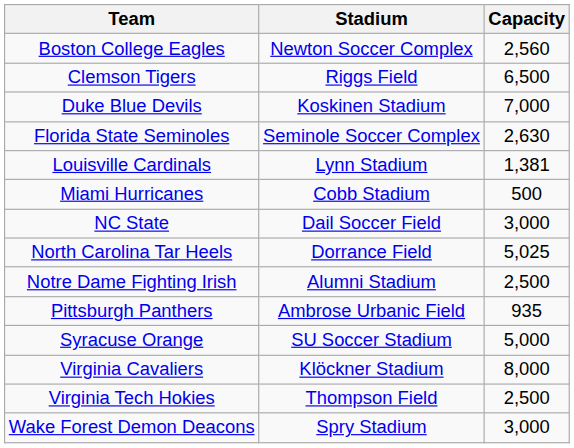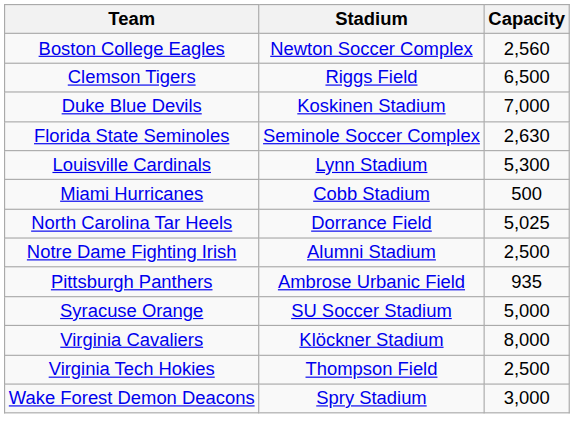 <table class="wikitable sortable" style="text-align:center">
 <tr>
 <th>Team</th>
 <th>Stadium</th>
 <th>Capacity</th>
 </tr>
 <tr>
 <td><a href='#'>Boston College Eagles</a></td>
 <td><a href='#'>Newton Soccer Complex</a></td>
 <td>2,560</td>
 </tr>
 <tr>
 <td><a href='#'>Clemson Tigers</a></td>
 <td><a href='#'>Riggs Field</a></td>
 <td>6,500</td>
 </tr>
 <tr>
 <td><a href='#'>Duke Blue Devils</a></td>
 <td><a href='#'>Koskinen Stadium</a></td>
 <td>7,000</td>
 </tr>
 <tr>
 <td><a href='#'>Florida State Seminoles</a></td>
 <td><a href='#'>Seminole Soccer Complex</a></td>
 <td>2,630</td>
 </tr>
 <tr>
 <td><a href='#'>Louisville Cardinals</a></td>
 <td><a href='#'>Lynn Stadium</a></td>
-<td>1,381</td>
+<td>5,300</td>
 </tr>
 <tr>
 <td><a href='#'>Miami Hurricanes</a></td>
 <td><a href='#'>Cobb Stadium</a></td>
 <td>500</td>
-</tr>
-<tr>
-<td><a href='#'>NC State</a></td>
-<td><a href='#'>Dail Soccer Field</a></td>
-<td>3,000</td>
 </tr>
 <tr>
 <td><a href='#'>North Carolina Tar Heels</a></td>
 <td><a href='#'>Dorrance Field</a></td>
 <td>5,025</td>
 </tr>
 <tr>
 <td><a href='#'>Notre Dame Fighting Irish</a></td>
 <td><a href='#'>Alumni Stadium</a></td>
 <td>2,500</td>
 </tr>
 <tr>
 <td><a href='#'>Pittsburgh Panthers</a></td>
 <td><a href='#'>Ambrose Urbanic Field</a></td>
 <td>935</td>
 </tr>
 <tr>
 <td><a href='#'>Syracuse Orange</a></td>
 <td><a href='#'>SU Soccer Stadium</a></td>
 <td>5,000</td>
 </tr>
 <tr>
 <td><a href='#'>Virginia Cavaliers</a></td>
 <td><a href='#'>Klöckner Stadium</a></td>
 <td>8,000</td>
 </tr>
 <tr>
 <td><a href='#'>Virginia Tech Hokies</a></td>
 <td><a href='#'>Thompson Field</a></td>
 <td>2,500</td>
 </tr>
 <tr>
 <td><a href='#'>Wake Forest Demon Deacons</a></td>
 <td><a href='#'>Spry Stadium</a></td>
 <td>3,000</td>
 </tr>
 </table>
